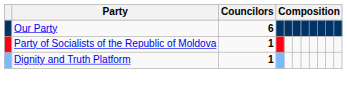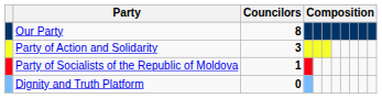 <table class="wikitable">
 <tr style="background:#ccc">
 <th> </th>
 <th>Party</th>
 <th>Councilors</th>
 <th colspan="8">Composition</th>
 </tr>
 <tr>
 <td bgcolor="#003366"> </td>
 <td><a href='#'>Our Party</a></td>
-<td style="text-align:right"><strong>6</strong></td>
+<td style="text-align:right"><strong>8</strong></td>
 <td bgcolor="#003366"> </td>
 <td bgcolor="#003366"> </td>
 <td bgcolor="#003366"> </td>
 <td bgcolor="#003366"> </td>
 <td bgcolor="#003366"> </td>
 <td bgcolor="#003366"> </td>
 <td bgcolor="#003366"> </td>
 <td bgcolor="#003366"> </td>
+</tr>
+<tr>
+<td bgcolor="#F5FF27"> </td>
+<td><a href='#'>Party of Action and Solidarity</a></td>
+<td style="text-align:right"><strong>3</strong></td>
+<td bgcolor="#F5FF27"> </td>
+<td bgcolor="#F5FF27"> </td>
+<td bgcolor="#F5FF27"> </td>
+<td> </td>
+<td> </td>
+<td> </td>
+<td> </td>
+<td> </td>
 </tr>
 <tr>
 <td bgcolor="#FC0015"> </td>
 <td><a href='#'>Party of Socialists of the Republic of Moldova</a></td>
 <td style="text-align:right"><strong>1</strong></td>
 <td bgcolor="#FC0015"> </td>
 <td> </td>
 <td> </td>
 <td> </td>
 <td> </td>
 <td> </td>
 <td> </td>
 <td> </td>
 </tr>
 <tr>
 <td bgcolor="#75BBFE"> </td>
 <td><a href='#'>Dignity and Truth Platform</a></td>
-<td style="text-align:right"><strong>1</strong></td>
+<td style="text-align:right"><strong>0</strong></td>
 <td bgcolor="#75BBFE"> </td>
 <td> </td>
 <td> </td>
 <td> </td>
 <td> </td>
 <td> </td>
 <td> </td>
 <td> </td>
 </tr>
 </table>
